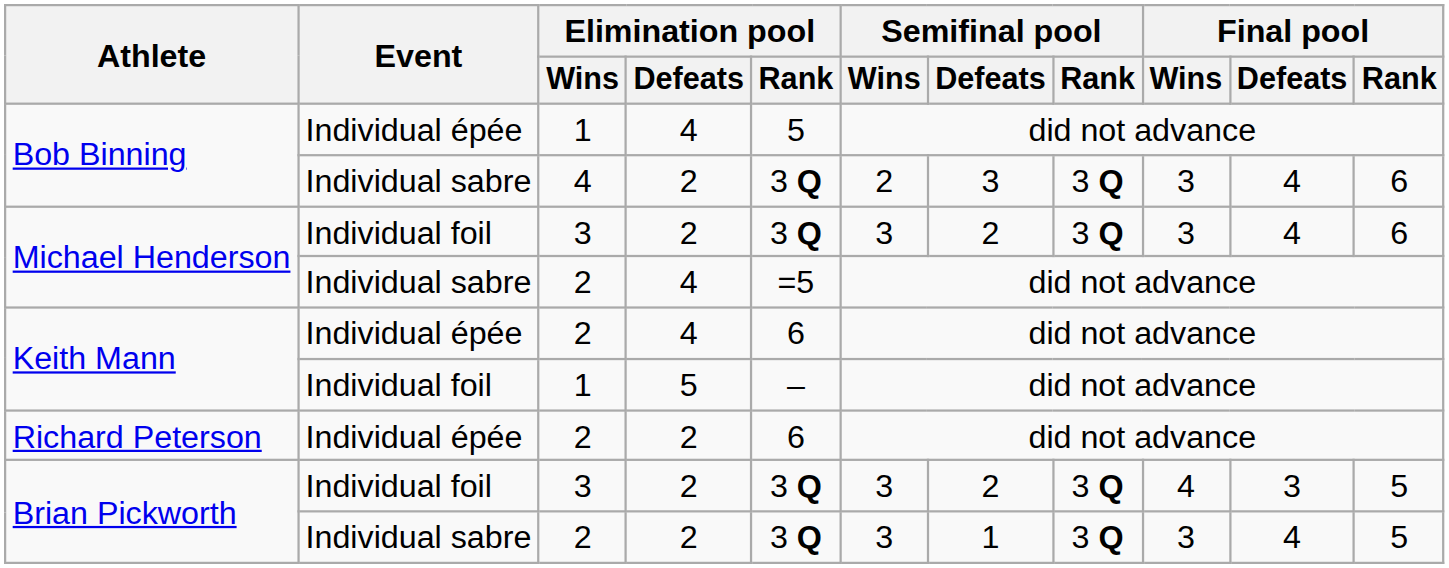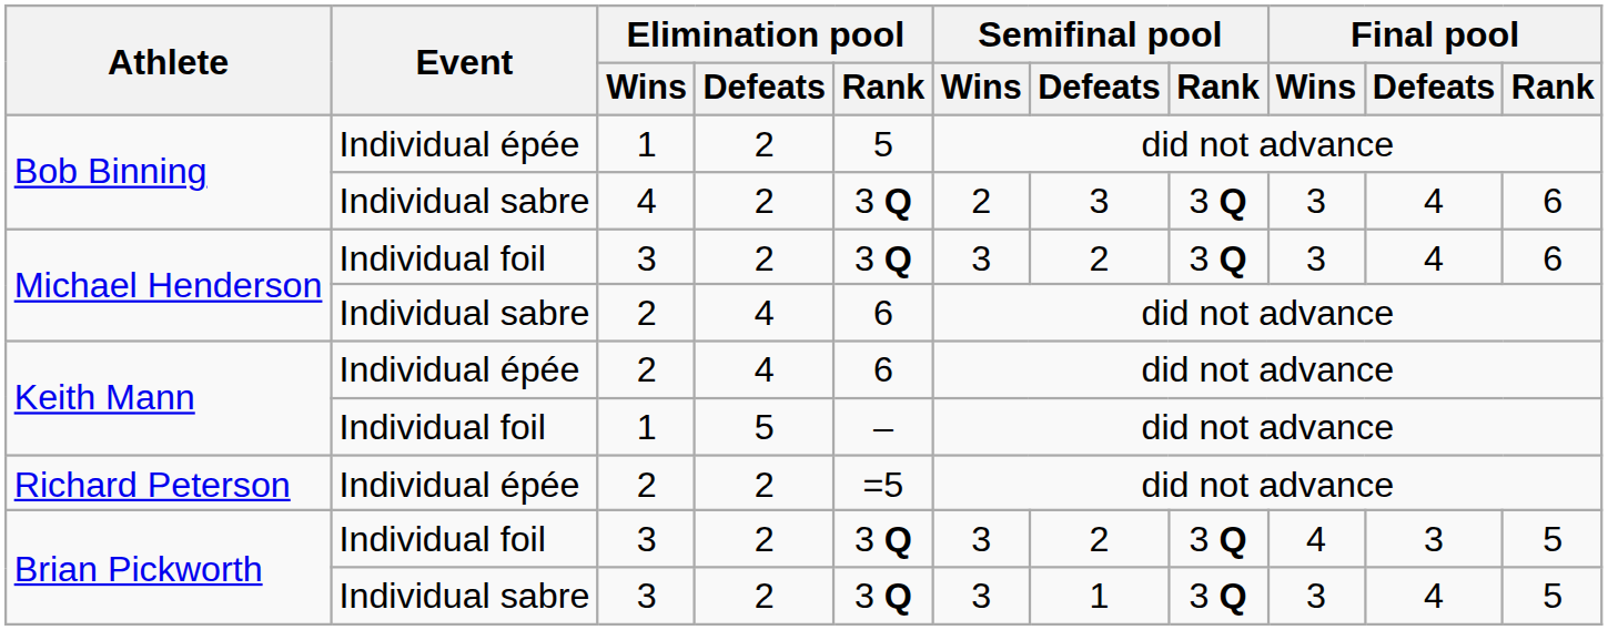 <table class=wikitable style="font-size:90%;text-align:center">
 <tr>
 <th rowspan=2>Athlete</th>
 <th rowspan=2>Event</th>
 <th colspan=3>Elimination pool</th>
 <th colspan=3>Semifinal pool</th>
 <th colspan=3>Final pool</th>
 </tr>
 <tr style="font-size:95%">
 <th>Wins</th>
 <th>Defeats</th>
 <th>Rank</th>
 <th>Wins</th>
 <th>Defeats</th>
 <th>Rank</th>
 <th>Wins</th>
 <th>Defeats</th>
 <th>Rank</th>
 </tr>
 <tr>
 <td style="text-align:left;" rowspan=2><a href='#'>Bob Binning</a></td>
 <td style="text-align:left;">Individual épée</td>
 <td>1</td>
-<td>4</td>
+<td>2</td>
 <td>5</td>
 <td colspan=6>did not advance</td>
 </tr>
 <tr>
 <td style="text-align:left;">Individual sabre</td>
 <td>4</td>
 <td>2</td>
 <td>3 <strong>Q</strong></td>
 <td>2</td>
 <td>3</td>
 <td>3 <strong>Q</strong></td>
 <td>3</td>
 <td>4</td>
 <td>6</td>
 </tr>
 <tr>
 <td style="text-align:left;" rowspan=2><a href='#'>Michael Henderson</a></td>
 <td style="text-align:left;">Individual foil</td>
 <td>3</td>
 <td>2</td>
 <td>3 <strong>Q</strong></td>
 <td>3</td>
 <td>2</td>
 <td>3 <strong>Q</strong></td>
 <td>3</td>
 <td>4</td>
 <td>6</td>
 </tr>
 <tr>
 <td style="text-align:left;">Individual sabre</td>
 <td>2</td>
 <td>4</td>
-<td>=5</td>
+<td>6</td>
 <td colspan=6>did not advance</td>
 </tr>
 <tr>
 <td style="text-align:left;" rowspan=2><a href='#'>Keith Mann</a></td>
 <td style="text-align:left;">Individual épée</td>
 <td>2</td>
 <td>4</td>
 <td>6</td>
 <td colspan=6>did not advance</td>
 </tr>
 <tr>
 <td style="text-align:left;">Individual foil</td>
 <td>1</td>
 <td>5</td>
 <td>–</td>
 <td colspan=6>did not advance</td>
 </tr>
 <tr>
 <td style="text-align:left;"><a href='#'>Richard Peterson</a></td>
 <td style="text-align:left;">Individual épée</td>
 <td>2</td>
 <td>2</td>
-<td>6</td>
+<td>=5</td>
 <td colspan=6>did not advance</td>
 </tr>
 <tr>
 <td style="text-align:left;" rowspan=2><a href='#'>Brian Pickworth</a></td>
 <td style="text-align:left;">Individual foil</td>
 <td>3</td>
 <td>2</td>
 <td>3 <strong>Q</strong></td>
 <td>3</td>
 <td>2</td>
 <td>3 <strong>Q</strong></td>
 <td>4</td>
 <td>3</td>
 <td>5</td>
 </tr>
 <tr>
 <td style="text-align:left;">Individual sabre</td>
-<td>2</td>
+<td>3</td>
 <td>2</td>
 <td>3 <strong>Q</strong></td>
 <td>3</td>
 <td>1</td>
 <td>3 <strong>Q</strong></td>
 <td>3</td>
 <td>4</td>
 <td>5</td>
 </tr>
 </table>
